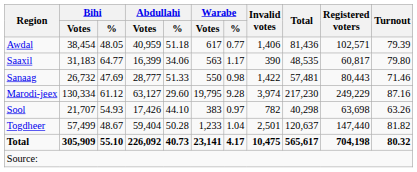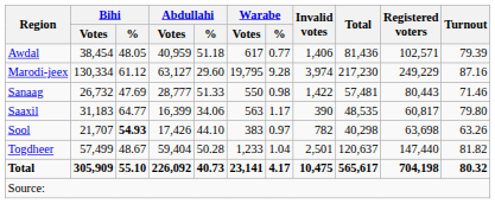 <table class="wikitable sortable" style=text-align:right>
 <tr>
 <th rowspan=2>Region</th>
 <th colspan=2><a href='#'>Bihi</a></th>
 <th colspan=2><a href='#'>Abdullahi</a></th>
 <th colspan=2><a href='#'>Warabe</a></th>
 <th rowspan=2>Invalid<br>votes</th>
 <th rowspan=2>Total</th>
 <th rowspan=2>Registered<br>voters</th>
 <th rowspan=2>Turnout</th>
 </tr>
 <tr>
 <th>Votes</th>
 <th>%</th>
 <th>Votes</th>
 <th>%</th>
 <th>Votes</th>
 <th>%</th>
 </tr>
 <tr>
 <td align=left><a href='#'>Awdal</a></td>
 <td>38,454</td>
 <td>48.05</td>
 <td>40,959</td>
 <td>51.18</td>
 <td>617</td>
 <td>0.77</td>
 <td>1,406</td>
 <td>81,436</td>
 <td>102,571</td>
 <td>79.39</td>
 </tr>
 <tr>
-<td align=left><a href='#'>Saaxil</a></td>
-<td>31,183</td>
-<td>64.77</td>
-<td>16,399</td>
-<td>34.06</td>
-<td>563</td>
-<td>1.17</td>
-<td>390</td>
-<td>48,535</td>
-<td>60,817</td>
-<td>79.80</td>
+<td align=left><a href='#'>Marodi-jeex</a></td>
+<td>130,334</td>
+<td>61.12</td>
+<td>63,127</td>
+<td>29.60</td>
+<td>19,795</td>
+<td>9.28</td>
+<td>3,974</td>
+<td>217,230</td>
+<td>249,229</td>
+<td>87.16</td>
 </tr>
 <tr>
 <td align=left><a href='#'>Sanaag</a></td>
 <td>26,732</td>
 <td>47.69</td>
 <td>28,777</td>
 <td>51.33</td>
 <td>550</td>
 <td>0.98</td>
 <td>1,422</td>
 <td>57,481</td>
 <td>80,443</td>
 <td>71.46</td>
 </tr>
 <tr>
-<td align=left><a href='#'>Marodi-jeex</a></td>
-<td>130,334</td>
-<td>61.12</td>
-<td>63,127</td>
-<td>29.60</td>
-<td>19,795</td>
-<td>9.28</td>
-<td>3,974</td>
-<td>217,230</td>
-<td>249,229</td>
-<td>87.16</td>
+<td align=left><a href='#'>Saaxil</a></td>
+<td>31,183</td>
+<td>64.77</td>
+<td>16,399</td>
+<td>34.06</td>
+<td>563</td>
+<td>1.17</td>
+<td>390</td>
+<td>48,535</td>
+<td>60,817</td>
+<td>79.80</td>
 </tr>
 <tr>
 <td align=left><a href='#'>Sool</a></td>
 <td>21,707</td>
-<td>54.93</td>
+<td><strong>54.93</strong></td>
 <td>17,426</td>
 <td>44.10</td>
 <td>383</td>
 <td>0.97</td>
 <td>782</td>
 <td>40,298</td>
 <td>63,698</td>
 <td>63.26</td>
 </tr>
 <tr>
 <td align=left><a href='#'>Togdheer</a></td>
 <td>57,499</td>
 <td>48.67</td>
 <td>59,404</td>
 <td>50.28</td>
 <td>1,233</td>
 <td>1.04</td>
 <td>2,501</td>
 <td>120,637</td>
 <td>147,440</td>
 <td>81.82</td>
 </tr>
 <tr style=font-weight:bold class=sortbottom>
 <td align=left>Total</td>
 <td>305,909</td>
 <td>55.10</td>
 <td>226,092</td>
 <td>40.73</td>
 <td>23,141</td>
 <td>4.17</td>
 <td>10,475</td>
 <td>565,617</td>
 <td>704,198</td>
 <td>80.32</td>
 </tr>
 <tr class=sortbottom>
 <td align=left colspan=11>Source: </td>
 </tr>
 </table>
